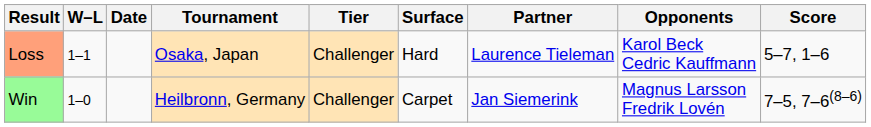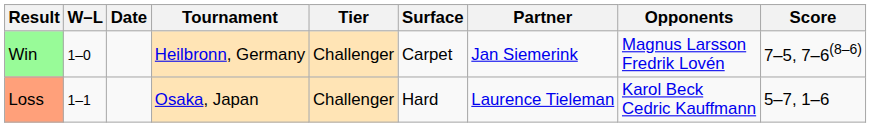 <table class="sortable wikitable">
 <tr>
 <th>Result</th>
 <th class="unsortable">W–L</th>
 <th>Date</th>
 <th>Tournament</th>
 <th>Tier</th>
 <th>Surface</th>
 <th>Partner</th>
 <th>Opponents</th>
 <th class="unsortable">Score</th>
 </tr>
 <tr>
+<td style="background:#98fb98;">Win</td>
+<td><small>1–0</small></td>
+<td></td>
+<td style="background:moccasin;"><a href='#'>Heilbronn</a>, Germany</td>
+<td style="background:moccasin;">Challenger</td>
+<td>Carpet</td>
+<td> <a href='#'>Jan Siemerink</a></td>
+<td> <a href='#'>Magnus Larsson</a> <br>  <a href='#'>Fredrik Lovén</a></td>
+<td>7–5, 7–6<sup>(8–6)</sup></td>
+</tr>
+<tr>
 <td style="background:#ffa07a;">Loss</td>
 <td><small>1–1</small></td>
 <td></td>
 <td style="background:moccasin;"><a href='#'>Osaka</a>, Japan</td>
 <td style="background:moccasin;">Challenger</td>
 <td>Hard</td>
 <td> <a href='#'>Laurence Tieleman</a></td>
 <td> <a href='#'>Karol Beck</a> <br>  <a href='#'>Cedric Kauffmann</a></td>
 <td>5–7, 1–6</td>
 </tr>
-<tr>
-<td style="background:#98fb98;">Win</td>
-<td><small>1–0</small></td>
-<td></td>
-<td style="background:moccasin;"><a href='#'>Heilbronn</a>, Germany</td>
-<td style="background:moccasin;">Challenger</td>
-<td>Carpet</td>
-<td> <a href='#'>Jan Siemerink</a></td>
-<td> <a href='#'>Magnus Larsson</a> <br>  <a href='#'>Fredrik Lovén</a></td>
-<td>7–5, 7–6<sup>(8–6)</sup></td>
-</tr>
 </table>
